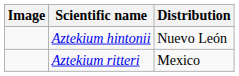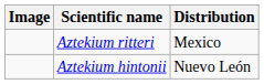 <table class="wikitable">
 <tr>
 <th>Image</th>
 <th>Scientific name</th>
 <th>Distribution</th>
 </tr>
 <tr>
 <td></td>
+<td><em><a href='#'>Aztekium ritteri</a></em></td>
+<td>Mexico</td>
+</tr>
+<tr>
+<td></td>
 <td><em><a href='#'>Aztekium hintonii</a></em></td>
 <td>Nuevo León</td>
 </tr>
-<tr>
-<td></td>
-<td><em><a href='#'>Aztekium ritteri</a></em></td>
-<td>Mexico</td>
-</tr>
 </table>
